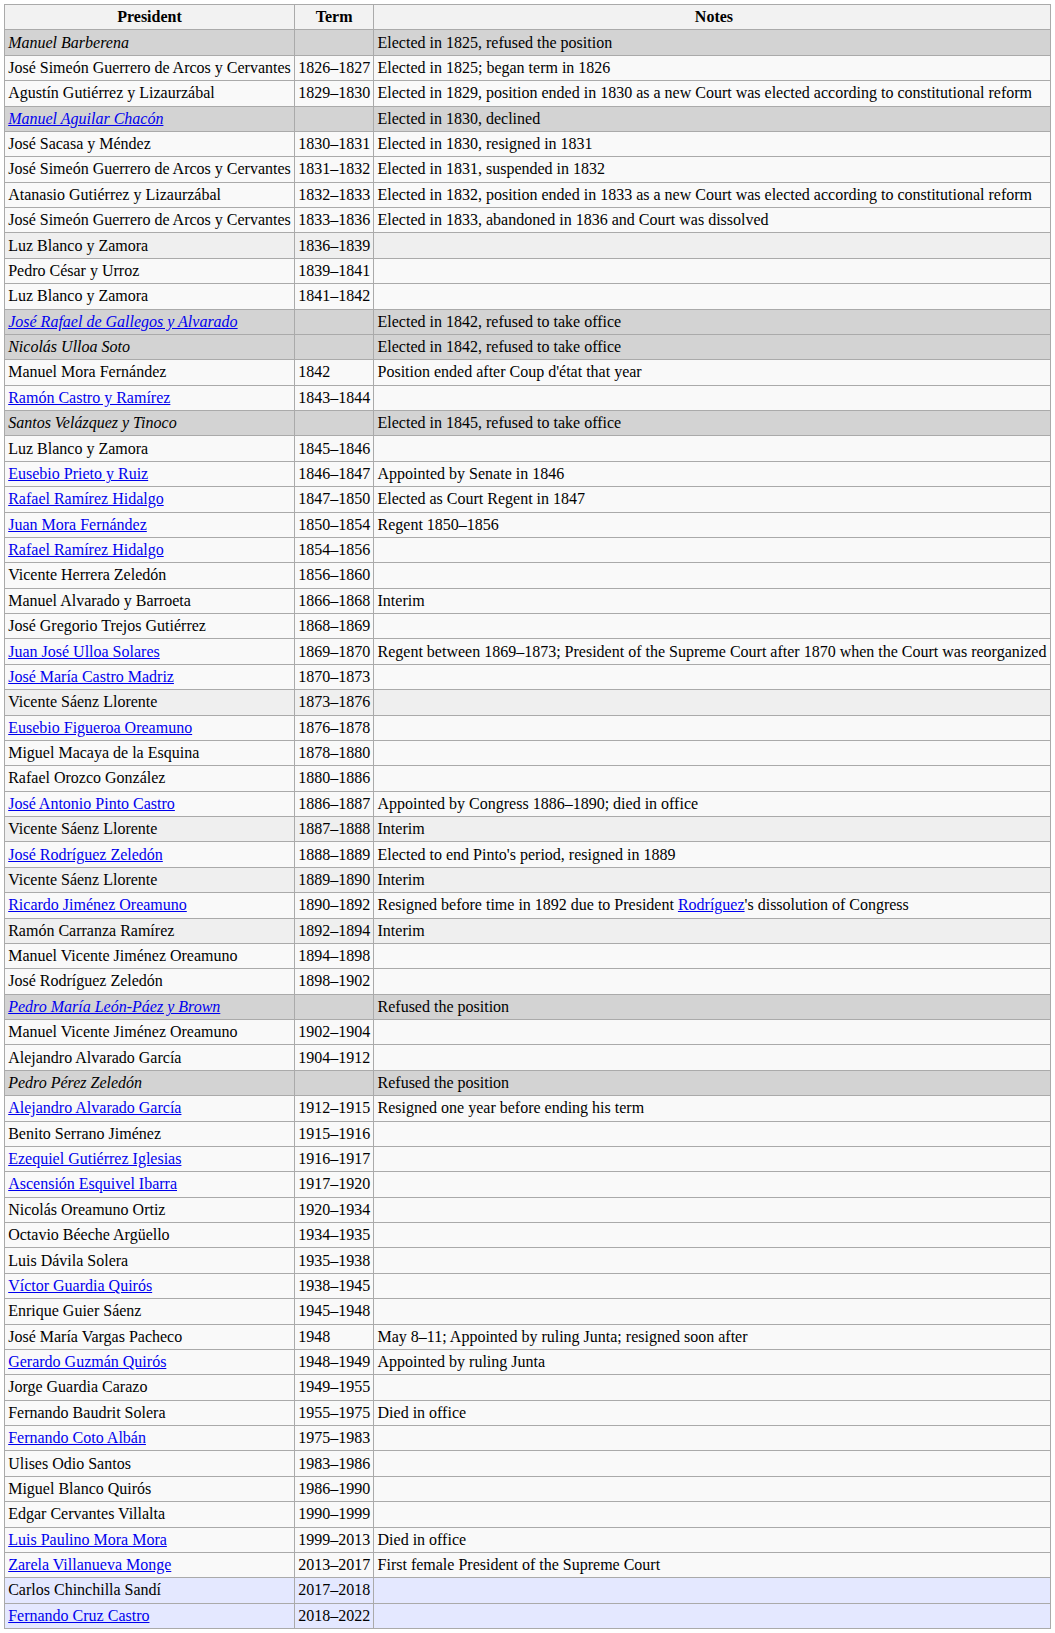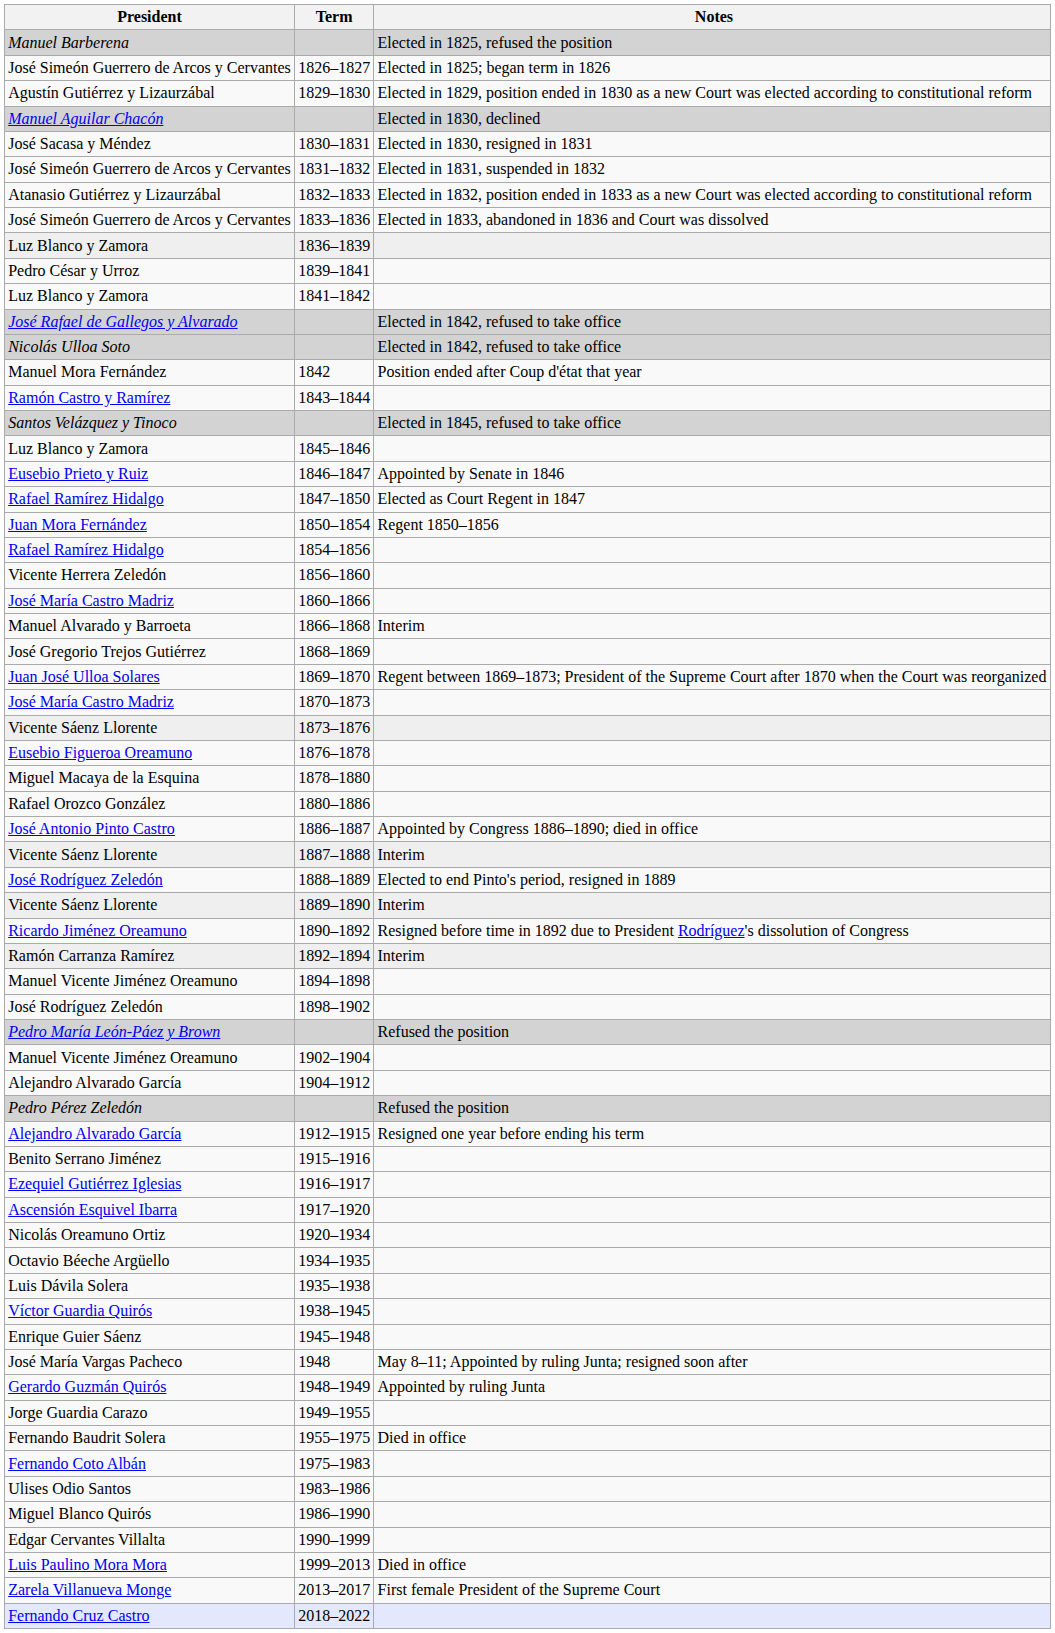 <table class="wikitable">
 <tr bgcolor=#E4E8FF>
 <th>President</th>
 <th> Term </th>
 <th> Notes</th>
 </tr>
 <tr bgcolor=LightGrey>
 <td><em>Manuel Barberena</em></td>
 <td></td>
 <td>Elected in 1825, refused the position</td>
 </tr>
 <tr>
 <td>José Simeón Guerrero de Arcos y Cervantes</td>
 <td>1826–1827</td>
 <td>Elected in 1825; began term in 1826</td>
 </tr>
 <tr>
 <td>Agustín Gutiérrez y Lizaurzábal</td>
 <td>1829–1830</td>
 <td>Elected in 1829, position ended in 1830 as a new Court was elected according to constitutional reform</td>
 </tr>
 <tr bgcolor=LightGrey>
 <td><em><a href='#'>Manuel Aguilar Chacón</a></em></td>
 <td></td>
 <td>Elected in 1830, declined</td>
 </tr>
 <tr>
 <td>José Sacasa y Méndez</td>
 <td>1830–1831</td>
 <td>Elected in 1830, resigned in 1831</td>
 </tr>
 <tr>
 <td>José Simeón Guerrero de Arcos y Cervantes</td>
 <td>1831–1832</td>
 <td>Elected in 1831, suspended in 1832</td>
 </tr>
 <tr>
 <td>Atanasio Gutiérrez y Lizaurzábal</td>
 <td>1832–1833</td>
 <td>Elected in 1832, position ended in 1833 as a new Court was elected according to constitutional reform</td>
 </tr>
 <tr>
 <td>José Simeón Guerrero de Arcos y Cervantes</td>
 <td>1833–1836</td>
 <td>Elected in 1833, abandoned in 1836 and Court was dissolved</td>
 </tr>
 <tr bgcolor=#EFEFEF>
 <td>Luz Blanco y Zamora</td>
 <td>1836–1839</td>
 <td></td>
 </tr>
 <tr>
 <td>Pedro César y Urroz</td>
 <td>1839–1841</td>
 <td></td>
 </tr>
 <tr>
 <td>Luz Blanco y Zamora</td>
 <td>1841–1842</td>
 <td></td>
 </tr>
 <tr bgcolor=LightGrey>
 <td><em><a href='#'>José Rafael de Gallegos y Alvarado</a></em></td>
 <td></td>
 <td>Elected in 1842, refused to take office</td>
 </tr>
 <tr bgcolor=LightGrey>
 <td><em>Nicolás Ulloa Soto</em></td>
 <td></td>
 <td>Elected in 1842, refused to take office</td>
 </tr>
 <tr>
 <td>Manuel Mora Fernández</td>
 <td>1842</td>
 <td>Position ended after Coup d'état that year</td>
 </tr>
 <tr>
 <td><a href='#'>Ramón Castro y Ramírez</a></td>
 <td>1843–1844</td>
 <td></td>
 </tr>
 <tr bgcolor=LightGrey>
 <td><em>Santos Velázquez y Tinoco</em></td>
 <td></td>
 <td>Elected in 1845, refused to take office</td>
 </tr>
 <tr>
 <td>Luz Blanco y Zamora</td>
 <td>1845–1846</td>
 <td></td>
 </tr>
 <tr>
 <td><a href='#'>Eusebio Prieto y Ruiz</a></td>
 <td>1846–1847</td>
 <td>Appointed by Senate in 1846</td>
 </tr>
 <tr>
 <td><a href='#'>Rafael Ramírez Hidalgo</a></td>
 <td>1847–1850</td>
 <td>Elected as Court Regent in 1847</td>
 </tr>
 <tr>
 <td><a href='#'>Juan Mora Fernández</a></td>
 <td>1850–1854</td>
 <td>Regent 1850–1856</td>
 </tr>
 <tr>
 <td><a href='#'>Rafael Ramírez Hidalgo</a></td>
 <td>1854–1856</td>
 <td></td>
 </tr>
 <tr>
 <td>Vicente Herrera Zeledón</td>
 <td>1856–1860</td>
+<td></td>
+</tr>
+<tr>
+<td><a href='#'>José María Castro Madriz</a></td>
+<td>1860–1866</td>
 <td></td>
 </tr>
 <tr>
 <td>Manuel Alvarado y Barroeta</td>
 <td>1866–1868</td>
 <td>Interim</td>
 </tr>
 <tr>
 <td>José Gregorio Trejos Gutiérrez</td>
 <td>1868–1869</td>
 <td></td>
 </tr>
 <tr>
 <td><a href='#'>Juan José Ulloa Solares</a></td>
 <td>1869–1870</td>
 <td>Regent between 1869–1873; President of the Supreme Court after 1870 when the Court was reorganized</td>
 </tr>
 <tr>
 <td><a href='#'>José María Castro Madriz</a></td>
 <td>1870–1873</td>
 <td></td>
 </tr>
 <tr bgcolor=#EFEFEF>
 <td>Vicente Sáenz Llorente</td>
 <td>1873–1876</td>
 <td></td>
 </tr>
 <tr>
 <td><a href='#'>Eusebio Figueroa Oreamuno</a></td>
 <td>1876–1878</td>
 <td></td>
 </tr>
 <tr>
 <td>Miguel Macaya de la Esquina</td>
 <td>1878–1880</td>
 <td></td>
 </tr>
 <tr>
 <td>Rafael Orozco González</td>
 <td>1880–1886</td>
 <td></td>
 </tr>
 <tr>
 <td><a href='#'>José Antonio Pinto Castro</a></td>
 <td>1886–1887</td>
 <td>Appointed by Congress 1886–1890; died in office</td>
 </tr>
 <tr bgcolor=#EFEFEF>
 <td>Vicente Sáenz Llorente</td>
 <td>1887–1888</td>
 <td>Interim</td>
 </tr>
 <tr>
 <td><a href='#'>José Rodríguez Zeledón</a></td>
 <td>1888–1889</td>
 <td>Elected to end Pinto's period, resigned in 1889</td>
 </tr>
 <tr bgcolor=#EFEFEF>
 <td>Vicente Sáenz Llorente</td>
 <td>1889–1890</td>
 <td>Interim</td>
 </tr>
 <tr>
 <td><a href='#'>Ricardo Jiménez Oreamuno</a></td>
 <td>1890–1892</td>
 <td>Resigned before time in 1892 due to President <a href='#'>Rodríguez</a>'s dissolution of Congress</td>
 </tr>
 <tr bgcolor=#EFEFEF>
 <td>Ramón Carranza Ramírez</td>
 <td>1892–1894</td>
 <td>Interim</td>
 </tr>
 <tr>
 <td>Manuel Vicente Jiménez Oreamuno</td>
 <td>1894–1898</td>
 <td></td>
 </tr>
 <tr>
 <td>José Rodríguez Zeledón</td>
 <td>1898–1902</td>
 <td></td>
 </tr>
 <tr bgcolor=LightGrey>
 <td><em><a href='#'>Pedro María León-Páez y Brown</a></em></td>
 <td></td>
 <td>Refused the position</td>
 </tr>
 <tr>
 <td>Manuel Vicente Jiménez Oreamuno</td>
 <td>1902–1904</td>
 <td></td>
 </tr>
 <tr>
 <td>Alejandro Alvarado García</td>
 <td>1904–1912</td>
 <td></td>
 </tr>
 <tr bgcolor=LightGrey>
 <td><em>Pedro Pérez Zeledón</em></td>
 <td></td>
 <td>Refused the position</td>
 </tr>
 <tr>
 <td><a href='#'>Alejandro Alvarado García</a></td>
 <td>1912–1915</td>
 <td>Resigned one year before ending his term</td>
 </tr>
 <tr>
 <td>Benito Serrano Jiménez</td>
 <td>1915–1916</td>
 <td></td>
 </tr>
 <tr>
 <td><a href='#'>Ezequiel Gutiérrez Iglesias</a></td>
 <td>1916–1917</td>
 <td></td>
 </tr>
 <tr>
 <td><a href='#'>Ascensión Esquivel Ibarra</a></td>
 <td>1917–1920</td>
 <td></td>
 </tr>
 <tr>
 <td>Nicolás Oreamuno Ortiz</td>
 <td>1920–1934</td>
 <td></td>
 </tr>
 <tr>
 <td>Octavio Béeche Argüello</td>
 <td>1934–1935</td>
 <td></td>
 </tr>
 <tr>
 <td>Luis Dávila Solera</td>
 <td>1935–1938</td>
 <td></td>
 </tr>
 <tr>
 <td><a href='#'>Víctor Guardia Quirós</a></td>
 <td>1938–1945</td>
 <td></td>
 </tr>
 <tr>
 <td>Enrique Guier Sáenz</td>
 <td>1945–1948</td>
 <td></td>
 </tr>
 <tr>
 <td>José María Vargas Pacheco</td>
 <td>1948</td>
 <td>May 8–11; Appointed by ruling Junta; resigned soon after</td>
 </tr>
 <tr>
 <td><a href='#'>Gerardo Guzmán Quirós</a></td>
 <td>1948–1949</td>
 <td>Appointed by ruling Junta</td>
 </tr>
 <tr>
 <td>Jorge Guardia Carazo</td>
 <td>1949–1955</td>
 <td></td>
 </tr>
 <tr>
 <td>Fernando Baudrit Solera</td>
 <td>1955–1975</td>
 <td>Died in office</td>
 </tr>
 <tr>
 <td><a href='#'>Fernando Coto Albán</a></td>
 <td>1975–1983</td>
 <td></td>
 </tr>
 <tr>
 <td>Ulises Odio Santos</td>
 <td>1983–1986</td>
 <td></td>
 </tr>
 <tr>
 <td>Miguel Blanco Quirós</td>
 <td>1986–1990</td>
 <td></td>
 </tr>
 <tr>
 <td>Edgar Cervantes Villalta</td>
 <td>1990–1999</td>
 <td></td>
 </tr>
 <tr>
 <td><a href='#'>Luis Paulino Mora Mora</a></td>
 <td>1999–2013</td>
 <td>Died in office</td>
 </tr>
 <tr>
 <td><a href='#'>Zarela Villanueva Monge</a></td>
 <td>2013–2017</td>
 <td>First female President of the Supreme Court</td>
 </tr>
 <tr bgcolor=#E4E8FF>
-<td>Carlos Chinchilla Sandí</td>
-<td>2017–2018</td>
-<td></td>
-</tr>
-<tr bgcolor=#E4E8FF>
 </tr>
 <tr bgcolor=#E4E8FF>
 <td><a href='#'>Fernando Cruz Castro</a></td>
 <td>2018–2022</td>
 <td></td>
 </tr>
 <tr bgcolor=#E4E8FF>
 </tr>
 </table>
